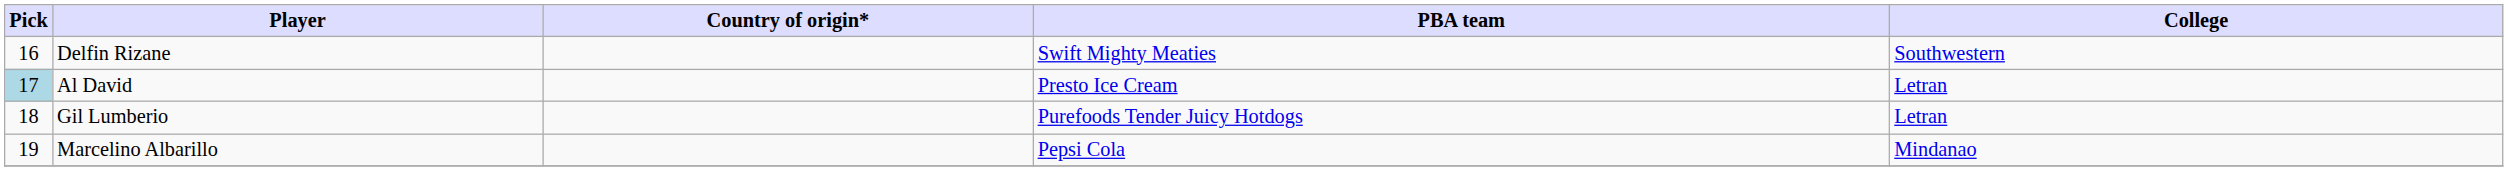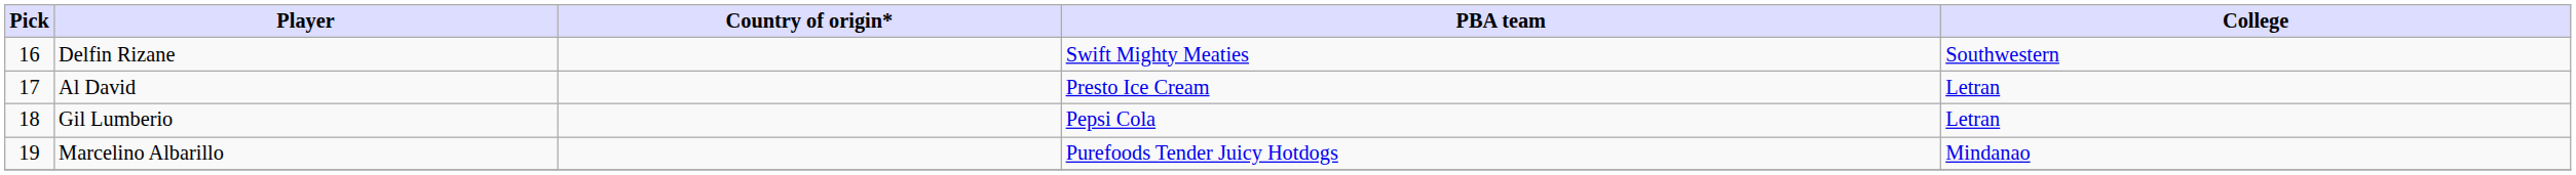 <table class="wikitable">
 <tr>
 <th style="background:#DDDDFF;">Pick</th>
 <th style="background:#DDDDFF;" width="20%">Player</th>
 <th style="background:#DDDDFF;" width="20%">Country of origin*</th>
 <th style="background:#DDDDFF;" width="35%">PBA team</th>
 <th style="background:#DDDDFF;" width="25%">College</th>
 </tr>
 <tr>
 <td align=center>16</td>
 <td>Delfin Rizane</td>
 <td></td>
 <td><a href='#'>Swift Mighty Meaties</a></td>
 <td><a href='#'>Southwestern</a></td>
 </tr>
 <tr>
-<td align=center style="background: lightblue;">17</td>
+<td align=center>17</td>
 <td>Al David</td>
 <td></td>
 <td><a href='#'>Presto Ice Cream</a></td>
 <td><a href='#'>Letran</a></td>
 </tr>
 <tr>
 <td align=center>18</td>
 <td>Gil Lumberio</td>
 <td></td>
-<td><a href='#'>Purefoods Tender Juicy Hotdogs</a></td>
+<td><a href='#'>Pepsi Cola</a></td>
 <td><a href='#'>Letran</a></td>
 </tr>
 <tr>
 <td align=center>19</td>
 <td>Marcelino Albarillo</td>
 <td></td>
-<td><a href='#'>Pepsi Cola</a></td>
+<td><a href='#'>Purefoods Tender Juicy Hotdogs</a></td>
 <td><a href='#'>Mindanao</a></td>
 </tr>
 <tr>
 </tr>
 </table>
